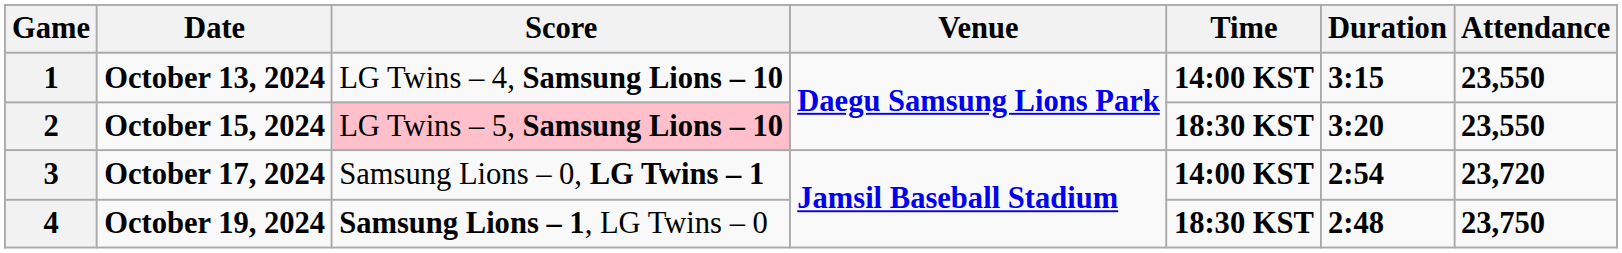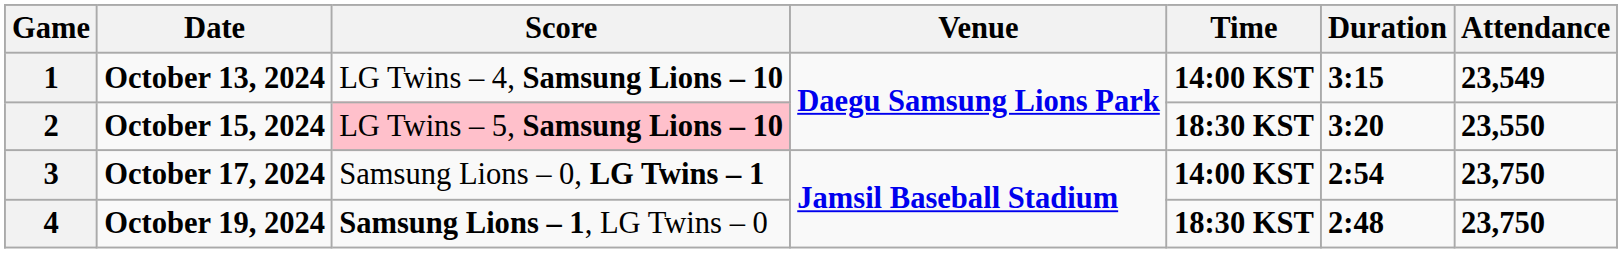 <table class="wikitable sortable">
 <tr>
 <th>Game</th>
 <th>Date</th>
 <th>Score</th>
 <th>Venue</th>
 <th>Time</th>
 <th>Duration</th>
 <th>Attendance</th>
 </tr>
 <tr>
 <th>1</th>
 <td><strong>October 13, 2024</strong></td>
 <td>LG Twins – 4, <strong>Samsung Lions – 10</strong></td>
 <td rowspan="2"><strong><a href='#'>Daegu Samsung Lions Park</a></strong></td>
 <td><strong>14:00 KST</strong></td>
 <td><strong>3:15</strong></td>
-<td><strong>23,550</strong></td>
+<td><strong>23,549</strong></td>
 </tr>
 <tr>
 <th>2</th>
 <td><strong>October 15, 2024</strong></td>
 <td style="background: pink;">LG Twins – 5, <strong>Samsung Lions – 10</strong></td>
 <td><strong>18:30 KST</strong></td>
 <td><strong>3:20</strong></td>
 <td><strong>23,550</strong></td>
 </tr>
 <tr>
 <th>3</th>
 <td><strong>October 17, 2024</strong></td>
 <td>Samsung Lions – 0, <strong>LG Twins – 1</strong></td>
 <td rowspan="2"><strong><a href='#'>Jamsil Baseball Stadium</a></strong></td>
 <td><strong>14:00 KST</strong></td>
 <td><strong>2:54</strong></td>
-<td><strong>23,720</strong></td>
+<td><strong>23,750</strong></td>
 </tr>
 <tr>
 <th>4</th>
 <td><strong>October 19, 2024</strong></td>
 <td><strong>Samsung Lions – 1</strong>, LG Twins – 0</td>
 <td><strong>18:30 KST</strong></td>
 <td><strong>2:48</strong></td>
 <td><strong>23,750</strong></td>
 </tr>
 </table>
